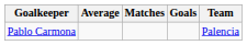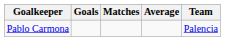 <table class="wikitable sortable" class="wikitable">
 <tr style="background:#ccc; text-align:center;">
 <th>Goalkeeper</th>
+<th>Goals</th>
+<th>Matches</th>
 <th>Average</th>
-<th>Matches</th>
-<th>Goals</th>
 <th>Team</th>
 </tr>
 <tr>
 <td> <a href='#'>Pablo Carmona</a></td>
 <td></td>
 <td></td>
 <td></td>
 <td><a href='#'>Palencia</a></td>
 </tr>
 </table>
